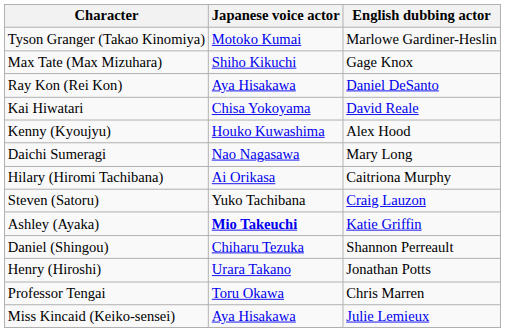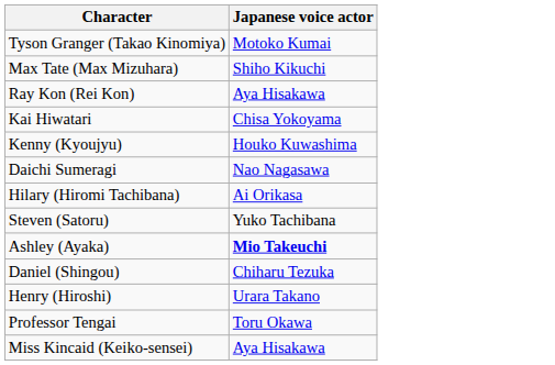 <table class="wikitable">
 <tr>
 <th>Character</th>
 <th>Japanese voice actor</th>
-<th>English dubbing actor</th>
 </tr>
 <tr>
 <td>Tyson Granger (Takao Kinomiya)</td>
 <td><a href='#'>Motoko Kumai</a></td>
-<td>Marlowe Gardiner-Heslin</td>
 </tr>
 <tr>
 <td>Max Tate (Max Mizuhara)</td>
 <td><a href='#'>Shiho Kikuchi</a></td>
-<td>Gage Knox</td>
 </tr>
 <tr>
 <td>Ray Kon (Rei Kon)</td>
 <td><a href='#'>Aya Hisakawa</a></td>
-<td><a href='#'>Daniel DeSanto</a></td>
 </tr>
 <tr>
 <td>Kai Hiwatari</td>
 <td><a href='#'>Chisa Yokoyama</a></td>
-<td><a href='#'>David Reale</a></td>
 </tr>
 <tr>
 <td>Kenny (Kyoujyu)</td>
 <td><a href='#'>Houko Kuwashima</a></td>
-<td>Alex Hood</td>
 </tr>
 <tr>
 <td>Daichi Sumeragi</td>
 <td><a href='#'>Nao Nagasawa</a></td>
-<td>Mary Long</td>
 </tr>
 <tr>
 <td>Hilary (Hiromi Tachibana)</td>
 <td><a href='#'>Ai Orikasa</a></td>
-<td>Caitriona Murphy</td>
 </tr>
 <tr>
 <td>Steven (Satoru)</td>
 <td>Yuko Tachibana</td>
-<td><a href='#'>Craig Lauzon</a></td>
 </tr>
 <tr>
 <td>Ashley (Ayaka)</td>
 <td><strong><a href='#'>Mio Takeuchi</a></strong></td>
-<td><a href='#'>Katie Griffin</a></td>
 </tr>
 <tr>
 <td>Daniel (Shingou)</td>
 <td><a href='#'>Chiharu Tezuka</a></td>
-<td>Shannon Perreault</td>
 </tr>
 <tr>
 <td>Henry (Hiroshi)</td>
 <td><a href='#'>Urara Takano</a></td>
-<td>Jonathan Potts</td>
 </tr>
 <tr>
 <td>Professor Tengai</td>
 <td><a href='#'>Toru Okawa</a></td>
-<td>Chris Marren</td>
 </tr>
 <tr>
 <td>Miss Kincaid (Keiko-sensei)</td>
 <td><a href='#'>Aya Hisakawa</a></td>
-<td><a href='#'>Julie Lemieux</a></td>
 </tr>
 </table>
